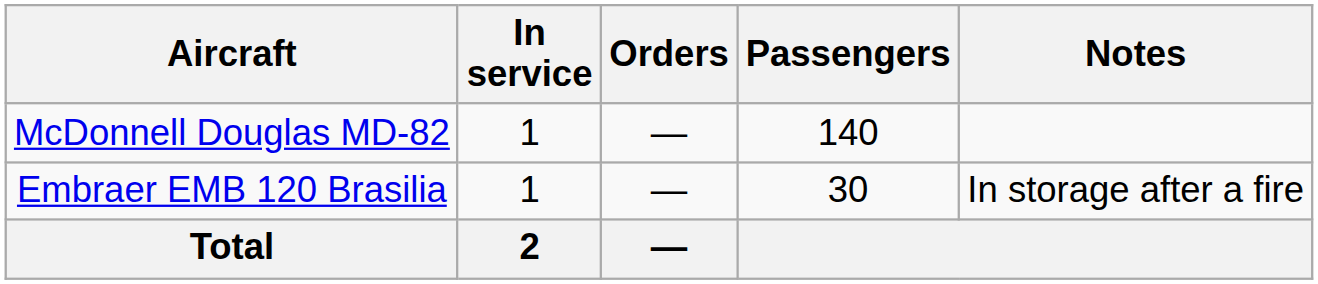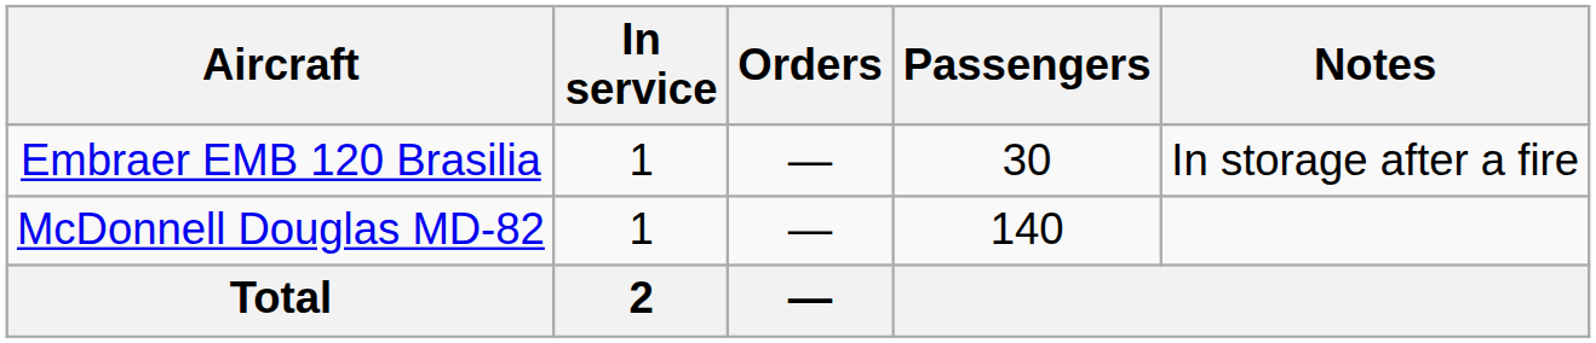 <table class="wikitable" style="text-align:center; margin:0.5em auto;">
 <tr>
 <th>Aircraft</th>
 <th>In<br>service</th>
 <th>Orders</th>
 <th>Passengers</th>
 <th>Notes</th>
 </tr>
 <tr>
+<td><a href='#'>Embraer EMB 120 Brasilia</a></td>
+<td>1</td>
+<td>—</td>
+<td>30</td>
+<td>In storage after a fire</td>
+</tr>
+<tr>
 <td><a href='#'>McDonnell Douglas MD-82</a></td>
 <td>1</td>
 <td>—</td>
 <td>140</td>
 <td></td>
-</tr>
-<tr>
-<td><a href='#'>Embraer EMB 120 Brasilia</a></td>
-<td>1</td>
-<td>—</td>
-<td>30</td>
-<td>In storage after a fire</td>
 </tr>
 <tr>
 <th>Total</th>
 <th>2</th>
 <th>—</th>
 <th colspan="2"></th>
 </tr>
 </table>
